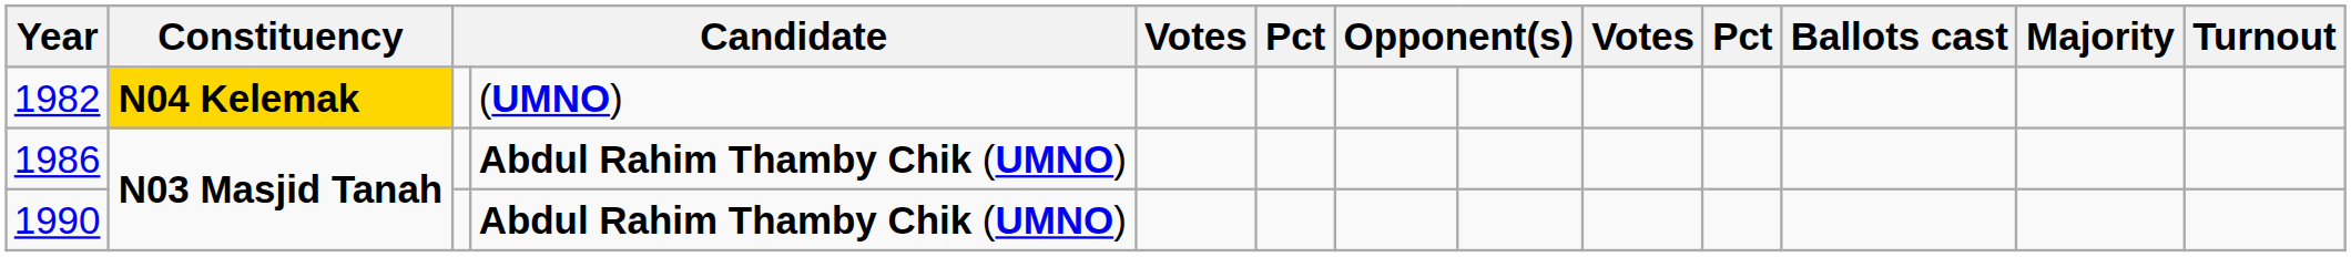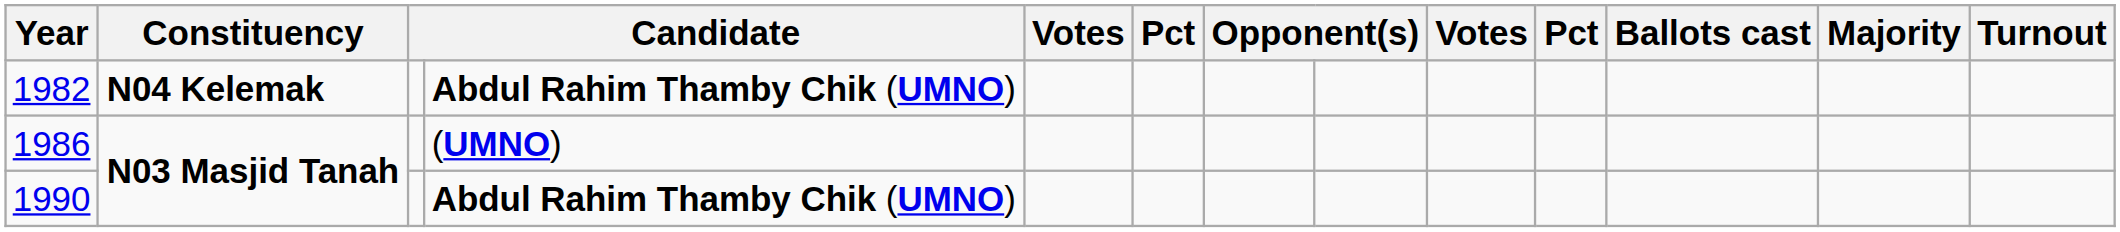 <table class="wikitable" style="margin:0.5em ; font-size:95%">
 <tr>
 <th>Year</th>
 <th>Constituency</th>
 <th colspan=2>Candidate</th>
 <th>Votes</th>
 <th>Pct</th>
 <th colspan=2>Opponent(s)</th>
 <th>Votes</th>
 <th>Pct</th>
 <th>Ballots cast</th>
 <th>Majority</th>
 <th>Turnout</th>
 </tr>
 <tr>
 <td><a href='#'>1982</a></td>
-<td style="background: gold;"><strong>N04 Kelemak</strong></td>
+<td><strong>N04 Kelemak</strong></td>
 <td></td>
-<td> (<a href='#'><strong>UMNO</strong></a>)</td>
+<td><strong>Abdul Rahim Thamby Chik</strong> (<a href='#'><strong>UMNO</strong></a>)</td>
 <td align=right></td>
 <td></td>
 <td></td>
 <td></td>
 <td></td>
 <td></td>
 <td></td>
 <td></td>
 <td></td>
 </tr>
 <tr>
 <td><a href='#'>1986</a></td>
 <td rowspan=2><strong>N03 Masjid Tanah</strong></td>
 <td></td>
-<td><strong>Abdul Rahim Thamby Chik</strong> (<a href='#'><strong>UMNO</strong></a>)</td>
+<td> (<a href='#'><strong>UMNO</strong></a>)</td>
 <td align=right></td>
 <td></td>
 <td></td>
 <td></td>
 <td></td>
 <td></td>
 <td></td>
 <td></td>
 <td></td>
 </tr>
 <tr>
 <td><a href='#'>1990</a></td>
 <td></td>
 <td><strong>Abdul Rahim Thamby Chik</strong> (<a href='#'><strong>UMNO</strong></a>)</td>
 <td align=right></td>
 <td></td>
 <td></td>
 <td></td>
 <td></td>
 <td></td>
 <td></td>
 <td></td>
 <td></td>
 </tr>
 </table>
